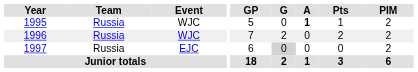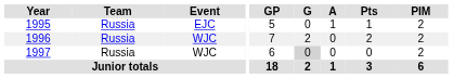 <table border="0" cellpadding="1" cellspacing="0" ID="Table3" style="text-align:center; width:40em">
 <tr bgcolor="#e0e0e0">
 <th>Year</th>
 <th>Team</th>
 <th>Event</th>
 <th rowspan="102" bgcolor="#ffffff"></th>
 <th>GP</th>
 <th>G</th>
 <th>A</th>
 <th>Pts</th>
 <th>PIM</th>
 </tr>
 <tr>
 <td><a href='#'>1995</a></td>
 <td><a href='#'>Russia</a></td>
-<td>WJC</td>
+<td><a href='#'>EJC</a></td>
 <td>5</td>
 <td>0</td>
-<td><strong>1</strong></td>
+<td>1</td>
 <td>1</td>
 <td>2</td>
 </tr>
 <tr bgcolor="#f0f0f0">
 <td><a href='#'>1996</a></td>
 <td><a href='#'>Russia</a></td>
 <td><a href='#'>WJC</a></td>
 <td>7</td>
 <td>2</td>
 <td>0</td>
 <td>2</td>
 <td>2</td>
 </tr>
 <tr>
 <td><a href='#'>1997</a></td>
 <td>Russia</td>
-<td><a href='#'>EJC</a></td>
+<td>WJC</td>
 <td>6</td>
 <td style="background: lightgrey;">0</td>
 <td>0</td>
 <td>0</td>
 <td>2</td>
 </tr>
 <tr bgcolor="#e0e0e0">
 <th colspan="3">Junior totals</th>
 <th>18</th>
 <th>2</th>
 <th>1</th>
 <th>3</th>
 <th>6</th>
 </tr>
 </table>
